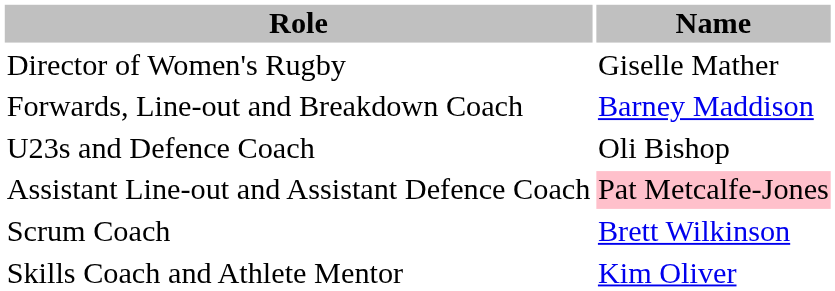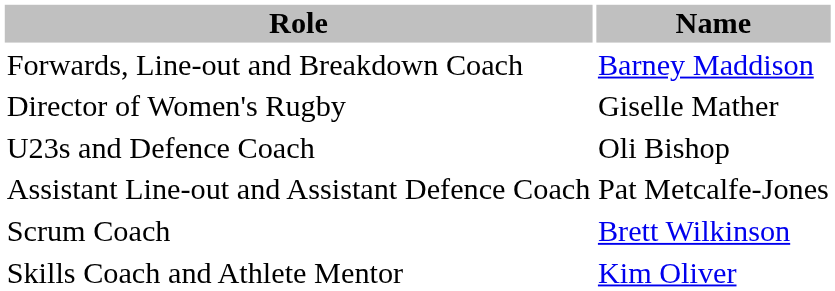 <table class="toccolours">
 <tr>
 <th style="background:silver;">Role</th>
 <th style="background:silver;">Name</th>
 </tr>
 <tr>
+<td>Forwards, Line-out and Breakdown Coach</td>
+<td><a href='#'>Barney Maddison</a></td>
+</tr>
+<tr>
 <td>Director of Women's Rugby</td>
 <td>Giselle Mather</td>
-</tr>
-<tr>
-<td>Forwards, Line-out and Breakdown Coach</td>
-<td><a href='#'>Barney Maddison</a></td>
 </tr>
 <tr>
 <td>U23s and Defence Coach</td>
 <td>Oli Bishop</td>
 </tr>
 <tr>
 <td>Assistant Line-out and Assistant Defence Coach</td>
-<td style="background: pink;">Pat Metcalfe-Jones</td>
+<td>Pat Metcalfe-Jones</td>
 </tr>
 <tr>
 <td>Scrum Coach</td>
 <td><a href='#'>Brett Wilkinson</a></td>
 </tr>
 <tr>
 <td>Skills Coach and Athlete Mentor</td>
 <td><a href='#'>Kim Oliver</a></td>
 </tr>
 </table>
